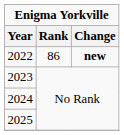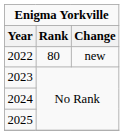 <table class="wikitable" style="font-size: 90%; text-align: center;">
 <tr>
 <td colspan="3"><strong>Enigma Yorkville</strong></td>
 </tr>
 <tr>
 <th>Year</th>
 <th>Rank</th>
 <th>Change</th>
 </tr>
 <tr>
 <td>2022</td>
-<td>86</td>
-<td><strong>new</strong></td>
+<td>80</td>
+<td>new</td>
 </tr>
 <tr>
 <td>2023</td>
 <td colspan="2" rowspan="3"> No Rank</td>
 </tr>
 <tr>
 <td>2024</td>
 </tr>
 <tr>
 <td>2025</td>
 </tr>
 <tr>
 </tr>
 </table>
